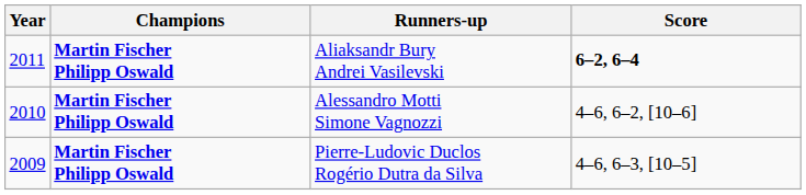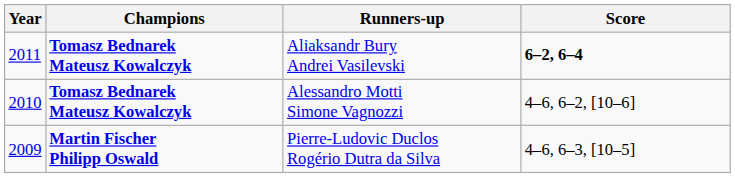 <table class="wikitable" style="font-size:90%">
 <tr>
 <th>Year</th>
 <th width="200">Champions</th>
 <th width="200">Runners-up</th>
 <th width="175">Score</th>
 </tr>
 <tr>
 <td><a href='#'>2011</a></td>
-<td> <strong><a href='#'>Martin Fischer</a></strong> <br>  <strong><a href='#'>Philipp Oswald</a></strong></td>
+<td> <strong><a href='#'>Tomasz Bednarek</a></strong> <br>  <strong><a href='#'>Mateusz Kowalczyk</a></strong></td>
 <td> <a href='#'>Aliaksandr Bury</a> <br>  <a href='#'>Andrei Vasilevski</a></td>
 <td><strong>6–2, 6–4</strong></td>
 </tr>
 <tr>
 <td><a href='#'>2010</a></td>
-<td> <strong><a href='#'>Martin Fischer</a></strong> <br>  <strong><a href='#'>Philipp Oswald</a></strong></td>
+<td> <strong><a href='#'>Tomasz Bednarek</a></strong> <br>  <strong><a href='#'>Mateusz Kowalczyk</a></strong></td>
 <td> <a href='#'>Alessandro Motti</a> <br>  <a href='#'>Simone Vagnozzi</a></td>
 <td>4–6, 6–2, [10–6]</td>
 </tr>
 <tr>
 <td><a href='#'>2009</a></td>
 <td> <strong><a href='#'>Martin Fischer</a></strong> <br>  <strong><a href='#'>Philipp Oswald</a></strong></td>
 <td> <a href='#'>Pierre-Ludovic Duclos</a> <br>  <a href='#'>Rogério Dutra da Silva</a></td>
 <td>4–6, 6–3, [10–5]</td>
 </tr>
 </table>
